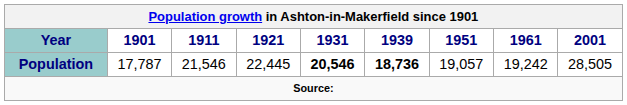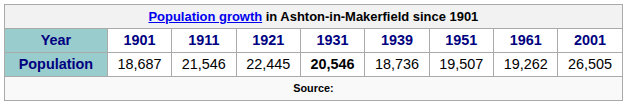 <table class="wikitable" style="font-size:90%;width:70%;border:0px;text-align:center;line-height:120%;">
 <tr>
 <th colspan="9" style="text-align:center;font-size:90%;"><a href='#'>Population growth</a> in Ashton-in-Makerfield since 1901</th>
 </tr>
 <tr>
 <th style="background: #99CCCC; color: #000080" height="17">Year</th>
 <th style="background: #FFFFFF; color:#000080;">1901</th>
 <th style="background: #FFFFFF; color:#000080;">1911</th>
 <th style="background: #FFFFFF; color:#000080;">1921</th>
 <th style="background: #FFFFFF; color:#000080;">1931</th>
 <th style="background: #FFFFFF; color:#000080;">1939</th>
 <th style="background: #FFFFFF; color:#000080;">1951</th>
 <th style="background: #FFFFFF; color:#000080;">1961</th>
 <th style="background: #FFFFFF; color:#000080;">2001</th>
 </tr>
 <tr Align="center">
 <th style="background: #99CCCC; color: #000080" height="17">Population</th>
-<td style="background: #FFFFFF; color: black;">17,787</td>
+<td style="background: #FFFFFF; color: black;">18,687</td>
 <td style="background: #FFFFFF; color: black;">21,546</td>
 <td style="background: #FFFFFF; color: black;">22,445</td>
 <td style="background: #FFFFFF; color: black;"><strong>20,546</strong></td>
-<td style="background: #FFFFFF; color: black;"><strong>18,736</strong></td>
-<td style="background: #FFFFFF; color: black;">19,057</td>
-<td style="background: #FFFFFF; color: black;">19,242</td>
-<td style="background: #FFFFFF; color: black;">28,505</td>
+<td style="background: #FFFFFF; color: black;">18,736</td>
+<td style="background: #FFFFFF; color: black;">19,507</td>
+<td style="background: #FFFFFF; color: black;">19,262</td>
+<td style="background: #FFFFFF; color: black;">26,505</td>
 </tr>
 <tr>
 <td colspan="9" style="text-align:center;font-size:90%;"><small><strong>Source: </strong></small></td>
 </tr>
 </table>
